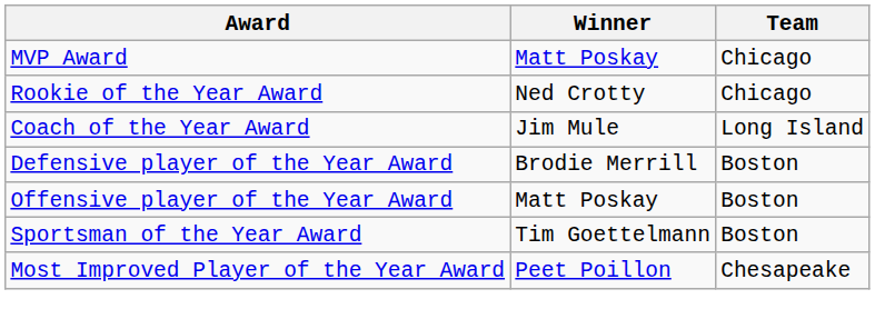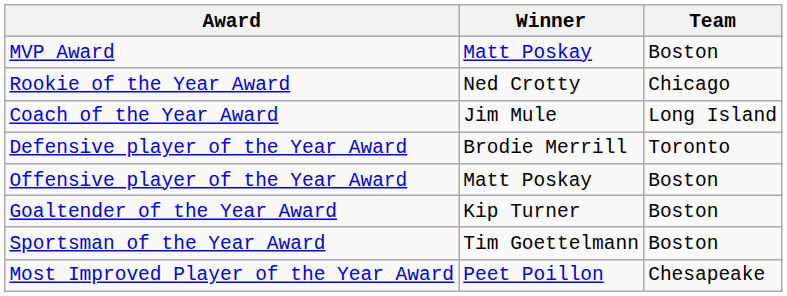 <table class="wikitable">
 <tr>
 <th>Award</th>
 <th>Winner</th>
 <th>Team</th>
 </tr>
 <tr>
 <td><a href='#'>MVP Award</a></td>
 <td><a href='#'>Matt Poskay</a></td>
-<td>Chicago</td>
+<td>Boston</td>
 </tr>
 <tr>
 <td><a href='#'>Rookie of the Year Award</a></td>
 <td>Ned Crotty</td>
 <td>Chicago</td>
 </tr>
 <tr>
 <td><a href='#'>Coach of the Year Award</a></td>
 <td>Jim Mule</td>
 <td>Long Island</td>
 </tr>
 <tr>
 <td><a href='#'>Defensive player of the Year Award</a></td>
 <td>Brodie Merrill</td>
-<td>Boston</td>
+<td>Toronto</td>
 </tr>
 <tr>
 <td><a href='#'>Offensive player of the Year Award</a></td>
 <td>Matt Poskay</td>
+<td>Boston</td>
+</tr>
+<tr>
+<td><a href='#'>Goaltender of the Year Award</a></td>
+<td>Kip Turner</td>
 <td>Boston</td>
 </tr>
 <tr>
 <td><a href='#'>Sportsman of the Year Award</a></td>
 <td>Tim Goettelmann</td>
 <td>Boston</td>
 </tr>
 <tr>
 <td><a href='#'>Most Improved Player of the Year Award</a></td>
 <td><a href='#'>Peet Poillon</a></td>
 <td>Chesapeake</td>
 </tr>
 </table>
